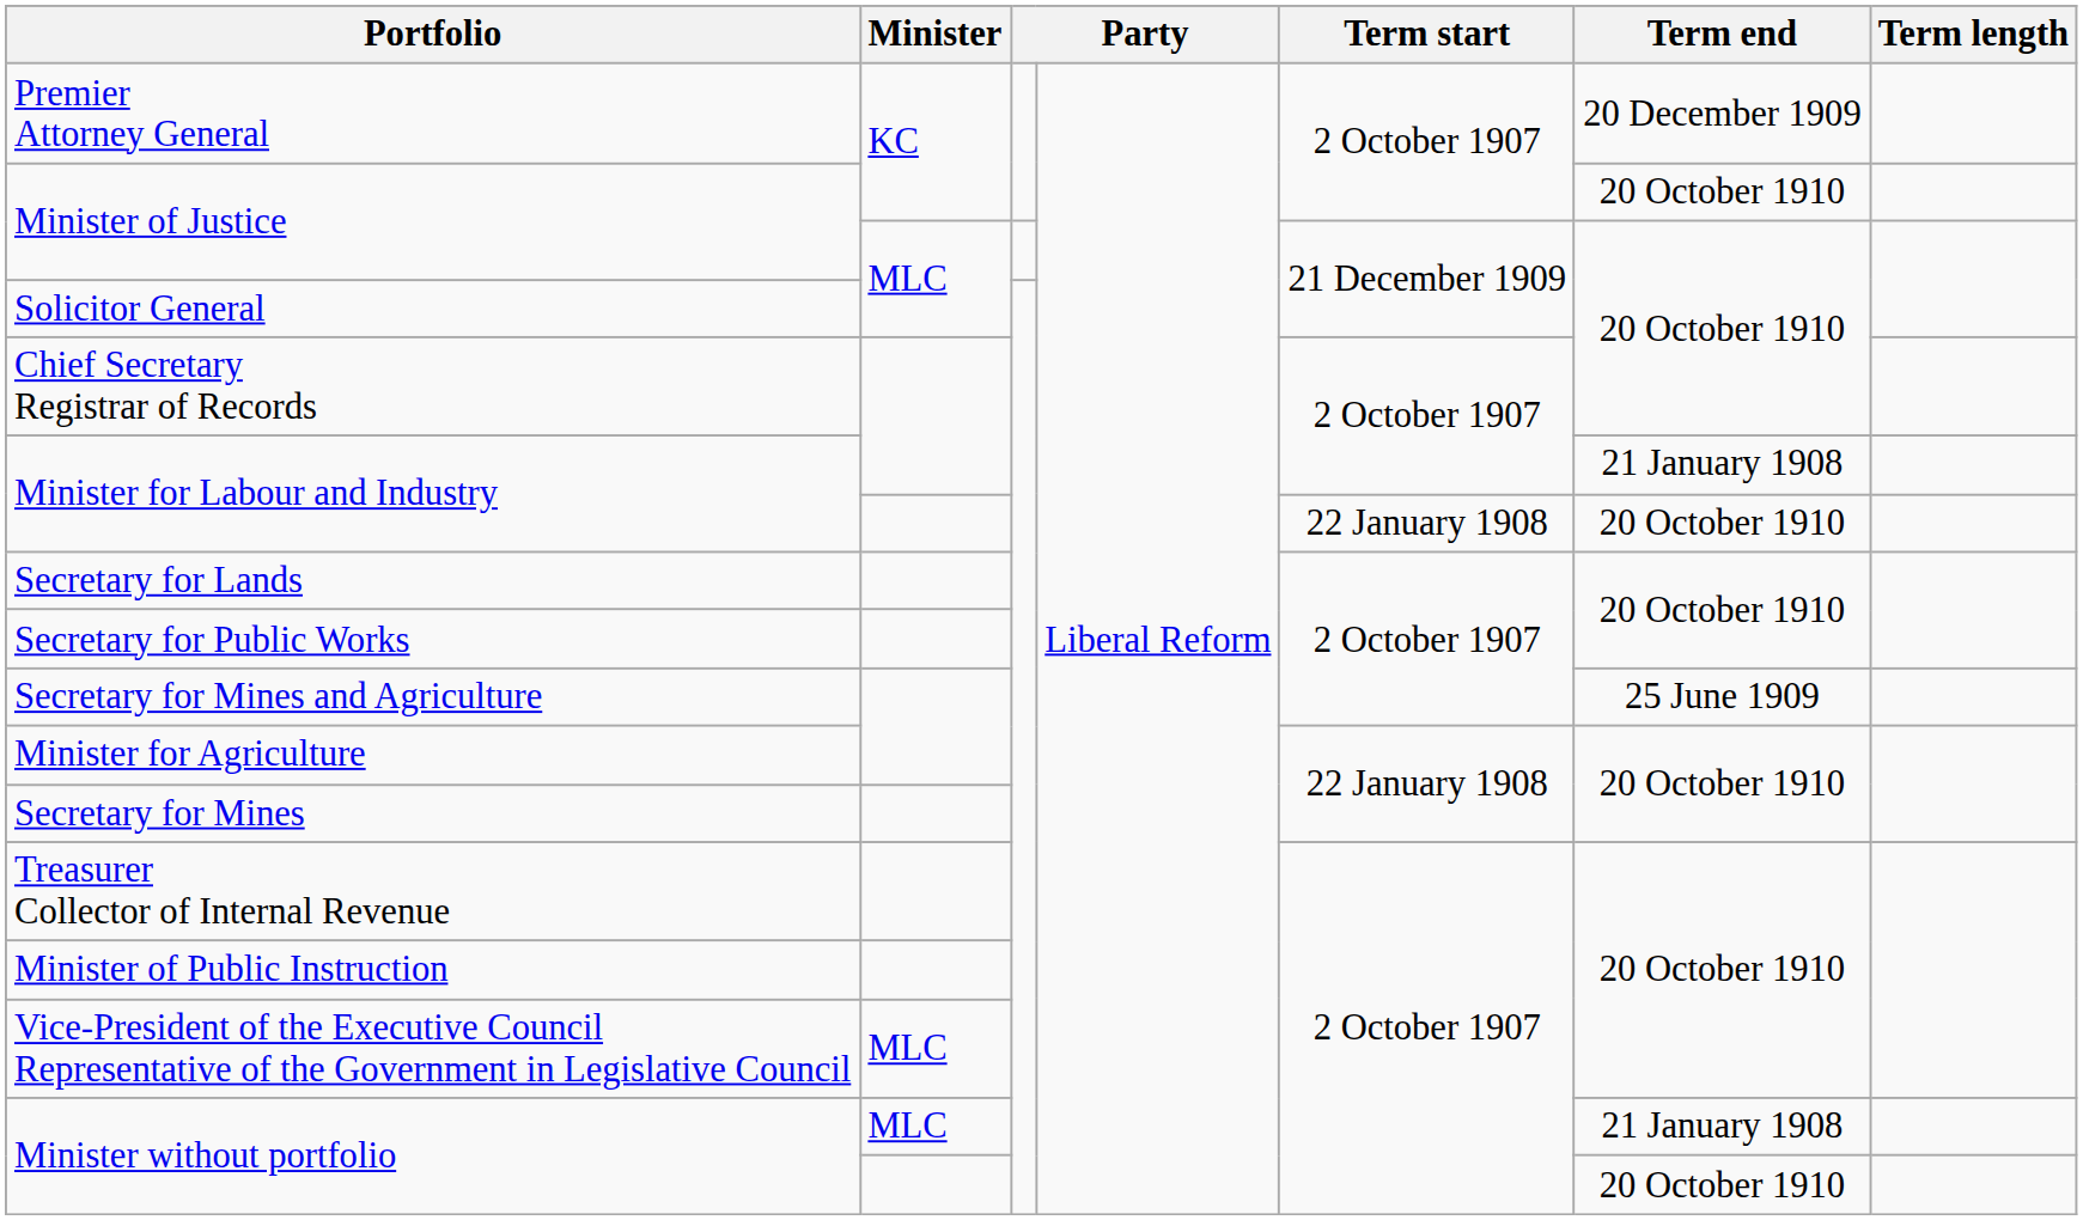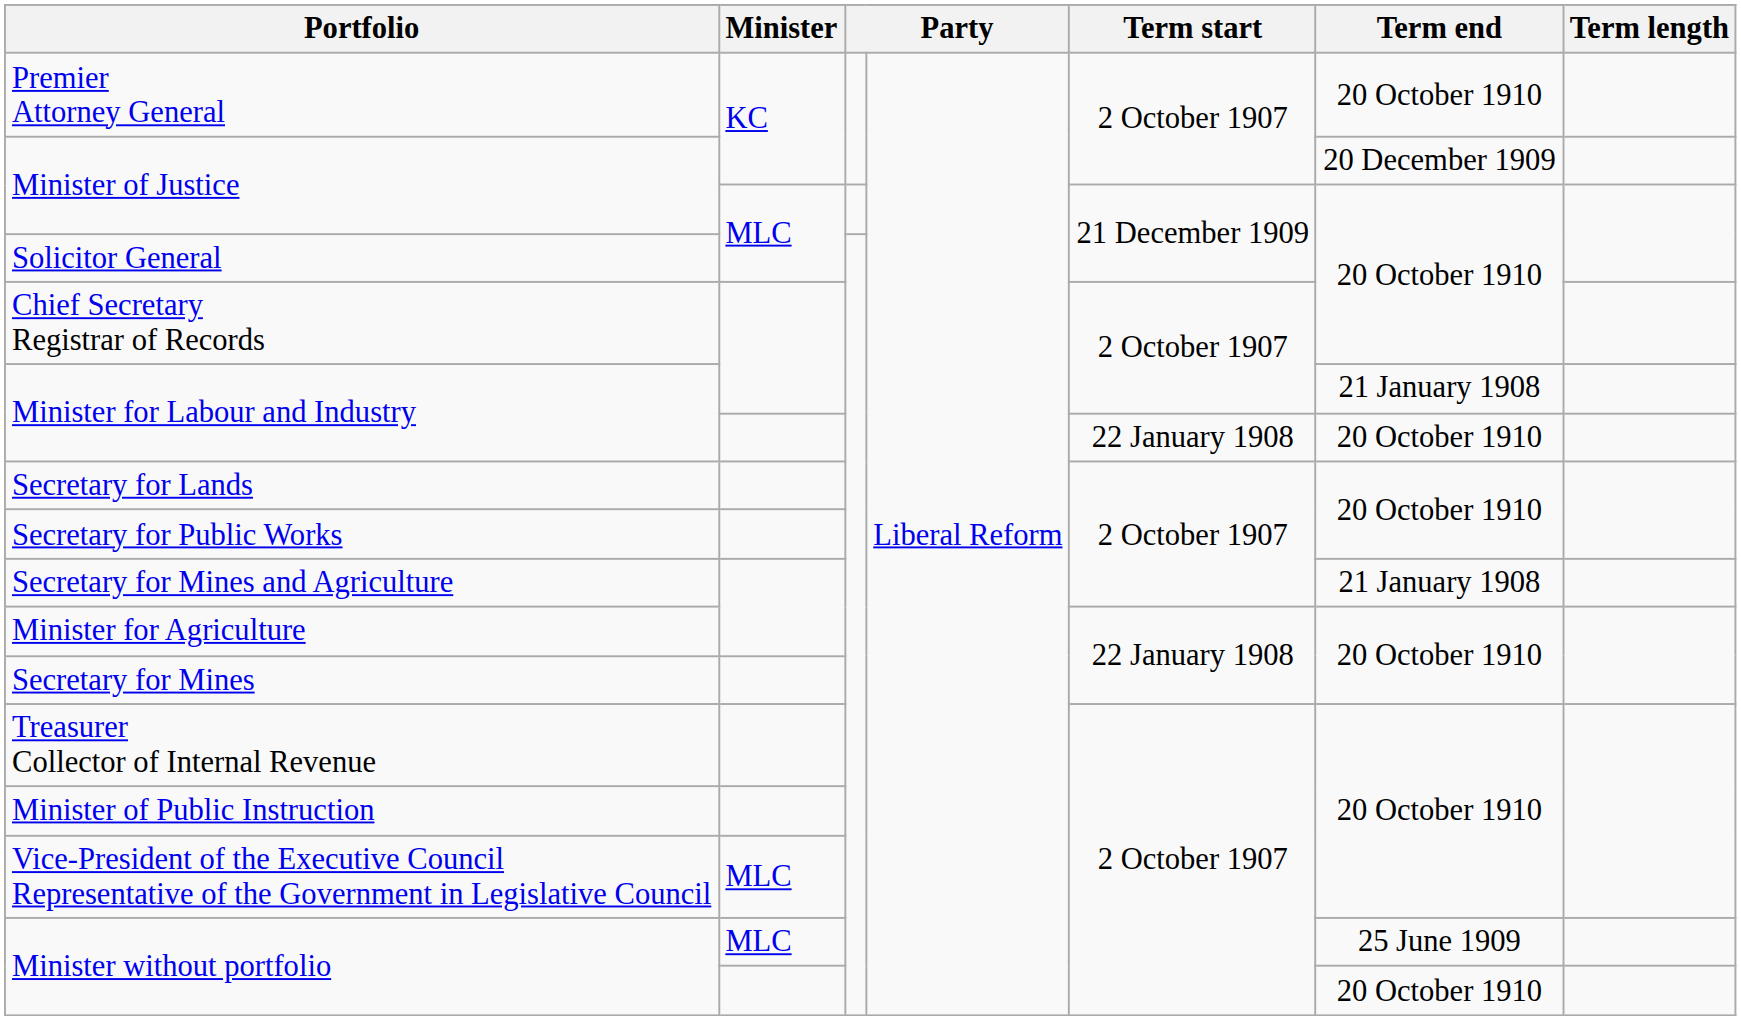 <table class="wikitable sortable">
 <tr>
 <th>Portfolio</th>
 <th>Minister</th>
 <th colspan=2>Party</th>
 <th>Term start</th>
 <th>Term end</th>
 <th>Term length</th>
 </tr>
 <tr>
 <td><a href='#'>Premier</a><br><a href='#'>Attorney General</a></td>
 <td rowspan="2"> <a href='#'>KC</a></td>
 <td rowspan="2" > </td>
 <td rowspan="17"><a href='#'>Liberal Reform</a></td>
 <td rowspan="2" align="center">2 October 1907</td>
-<td align="center">20 December 1909</td>
+<td align="center">20 October 1910</td>
 <td align="right"></td>
 </tr>
 <tr>
 <td rowspan="2"><a href='#'>Minister of Justice</a></td>
-<td align="center">20 October 1910</td>
+<td align="center">20 December 1909</td>
 <td align="right"></td>
 </tr>
 <tr>
 <td rowspan="2"> <a href='#'>MLC</a></td>
 <td> </td>
 <td rowspan="2" align="center">21 December 1909</td>
 <td rowspan="3" align="center">20 October 1910</td>
 <td rowspan="2" align="right"></td>
 </tr>
 <tr>
 <td><a href='#'>Solicitor General</a></td>
 <td rowspan="14" > </td>
 </tr>
 <tr>
 <td><a href='#'>Chief Secretary</a><br>Registrar of Records</td>
 <td rowspan="2"></td>
 <td rowspan="2" align="center">2 October 1907</td>
 <td align="right"></td>
 </tr>
 <tr>
 <td rowspan="2"><a href='#'>Minister for Labour and Industry</a></td>
 <td align="center">21 January 1908</td>
 <td "right"></td>
 </tr>
 <tr>
 <td></td>
 <td align="center">22 January 1908</td>
 <td align="center">20 October 1910</td>
 <td align="right"></td>
 </tr>
 <tr>
 <td><a href='#'>Secretary for Lands</a></td>
 <td></td>
 <td rowspan="3" align="center">2 October 1907</td>
 <td rowspan="2" align="center">20 October 1910</td>
 <td rowspan="2" "right"></td>
 </tr>
 <tr>
 <td><a href='#'>Secretary for Public Works</a></td>
 <td></td>
 </tr>
 <tr>
 <td><a href='#'>Secretary for Mines and Agriculture</a></td>
 <td rowspan="2"></td>
-<td align="center">25 June 1909</td>
+<td align="center">21 January 1908</td>
 <td "right"></td>
 </tr>
 <tr>
 <td><a href='#'>Minister for Agriculture</a></td>
 <td rowspan="2" align="center">22 January 1908</td>
 <td rowspan="2" align="center">20 October 1910</td>
 <td rowspan="2" "right"></td>
 </tr>
 <tr>
 <td><a href='#'>Secretary for Mines</a></td>
 <td></td>
 </tr>
 <tr>
 <td><a href='#'>Treasurer</a><br>Collector of Internal Revenue</td>
 <td></td>
 <td rowspan="5" align="center">2 October 1907</td>
 <td rowspan="3" align="center">20 October 1910</td>
 <td rowspan="3" "right"></td>
 </tr>
 <tr>
 <td><a href='#'>Minister of Public Instruction</a></td>
 <td></td>
 </tr>
 <tr>
 <td><a href='#'>Vice-President of the Executive Council</a><br><a href='#'>Representative of the Government in Legislative Council</a></td>
 <td> <a href='#'>MLC</a></td>
 </tr>
 <tr>
 <td rowspan="2"><a href='#'>Minister without portfolio</a></td>
 <td> <a href='#'>MLC</a></td>
-<td align="center">21 January 1908</td>
+<td align="center">25 June 1909</td>
 <td align="right"></td>
 </tr>
 <tr>
 <td></td>
 <td align="center">20 October 1910</td>
 <td align="right"></td>
 </tr>
 </table>
